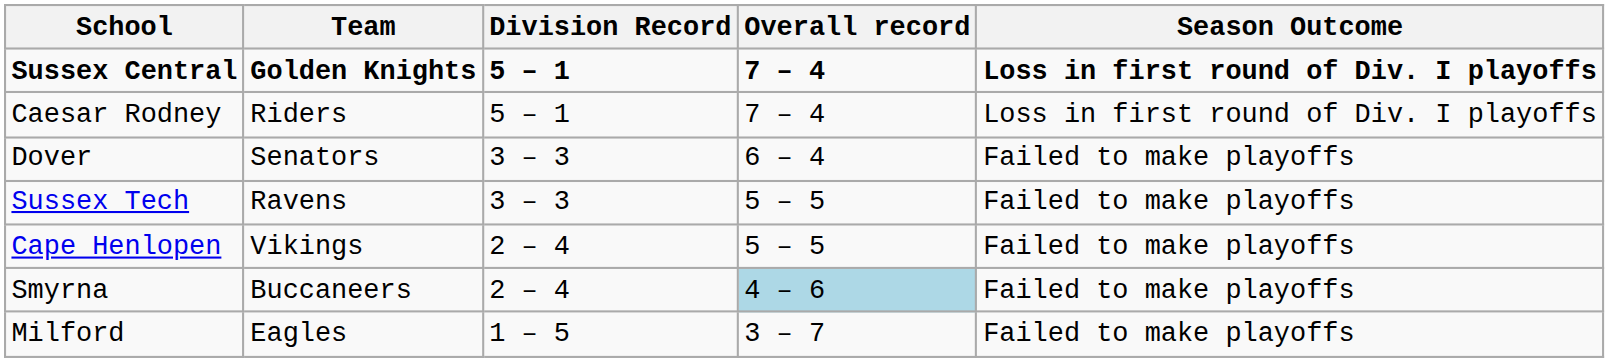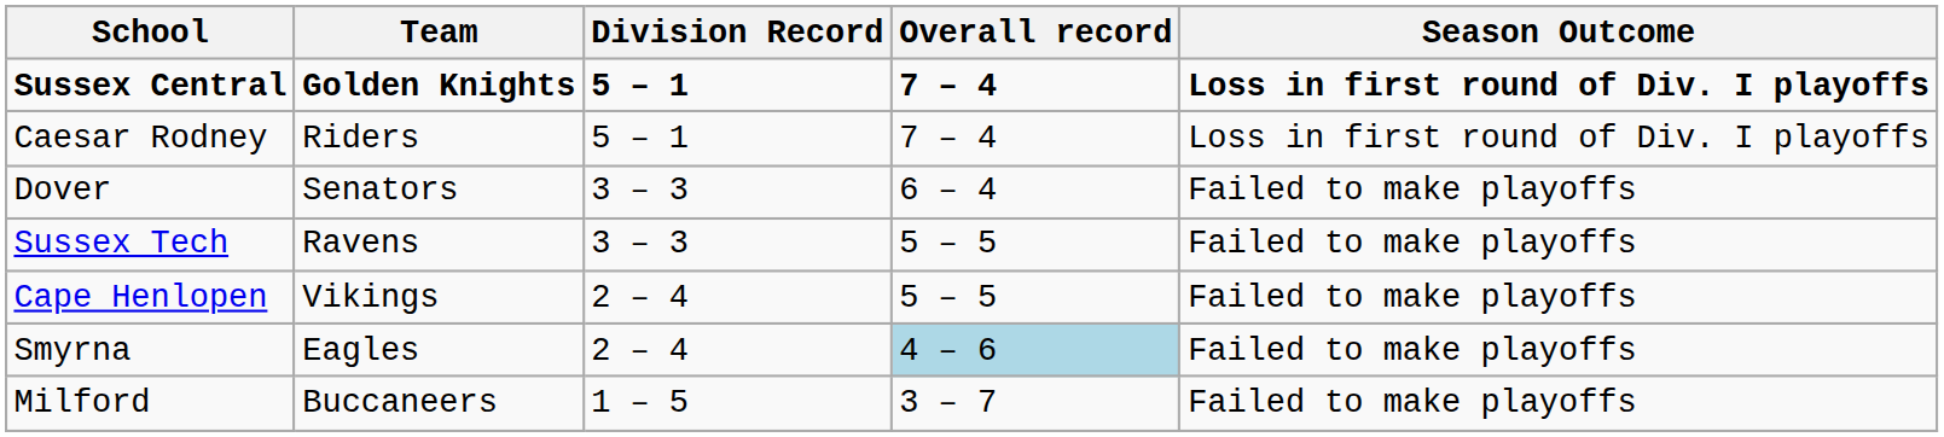 <table class="wikitable mw-collapsible mw-collapsed">
 <tr>
 <th>School</th>
 <th>Team</th>
 <th>Division Record</th>
 <th>Overall record</th>
 <th>Season Outcome</th>
 </tr>
 <tr>
 <td><strong>Sussex Central</strong></td>
 <td><strong>Golden Knights </strong></td>
 <td><strong>5 – 1</strong></td>
 <td><strong>7 – 4</strong></td>
 <td><strong>Loss in first round of Div. I playoffs</strong></td>
 </tr>
 <tr>
 <td>Caesar Rodney</td>
 <td>Riders</td>
 <td>5 – 1</td>
 <td>7 – 4</td>
 <td>Loss in first round of Div. I playoffs</td>
 </tr>
 <tr>
 <td>Dover</td>
 <td>Senators</td>
 <td>3 – 3</td>
 <td>6 – 4</td>
 <td>Failed to make playoffs</td>
 </tr>
 <tr>
 <td><a href='#'>Sussex Tech</a></td>
 <td>Ravens</td>
 <td>3 – 3</td>
 <td>5 – 5</td>
 <td>Failed to make playoffs</td>
 </tr>
 <tr>
 <td><a href='#'>Cape Henlopen</a></td>
 <td>Vikings</td>
 <td>2 – 4</td>
 <td>5 – 5</td>
 <td>Failed to make playoffs</td>
 </tr>
 <tr>
 <td>Smyrna</td>
-<td>Buccaneers</td>
+<td>Eagles</td>
 <td>2 – 4</td>
 <td style="background: lightblue;">4 – 6</td>
 <td>Failed to make playoffs</td>
 </tr>
 <tr>
 <td>Milford</td>
-<td>Eagles</td>
+<td>Buccaneers</td>
 <td>1 – 5</td>
 <td>3 – 7</td>
 <td>Failed to make playoffs</td>
 </tr>
 </table>
